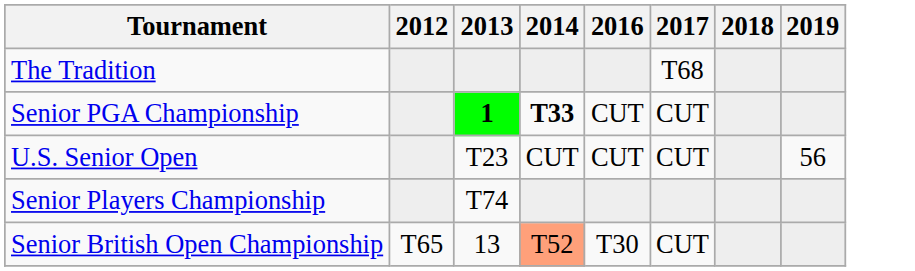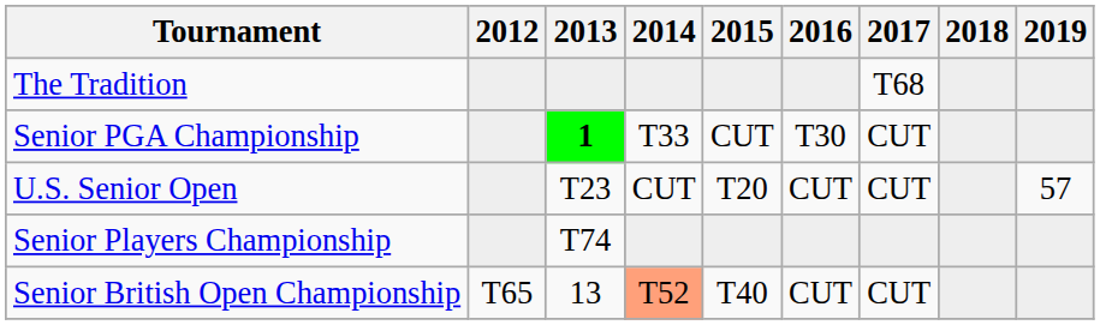 <table class="wikitable" style="font-size:95%;text-align:center;">
 <tr>
 <th>Tournament</th>
 <th>2012</th>
 <th>2013</th>
 <th>2014</th>
+<th>2015</th>
 <th>2016</th>
 <th>2017</th>
 <th>2018</th>
 <th>2019</th>
 </tr>
 <tr>
 <td align=left><a href='#'>The Tradition</a></td>
+<td style="background:#eeeeee;"></td>
 <td style="background:#eeeeee;"></td>
 <td style="background:#eeeeee;"></td>
 <td style="background:#eeeeee;"></td>
 <td style="background:#eeeeee;"></td>
 <td>T68</td>
 <td style="background:#eeeeee;"></td>
 <td style="background:#eeeeee;"></td>
 </tr>
 <tr>
 <td align=left><a href='#'>Senior PGA Championship</a></td>
 <td style="background:#eeeeee;"></td>
 <td style="background:lime;"><strong>1</strong></td>
-<td><strong>T33</strong></td>
+<td>T33</td>
 <td>CUT</td>
+<td>T30</td>
 <td>CUT</td>
 <td style="background:#eeeeee;"></td>
 <td style="background:#eeeeee;"></td>
 </tr>
 <tr>
 <td align=left><a href='#'>U.S. Senior Open</a></td>
 <td style="background:#eeeeee;"></td>
 <td>T23</td>
 <td>CUT</td>
+<td>T20</td>
 <td>CUT</td>
 <td>CUT</td>
 <td style="background:#eeeeee;"></td>
-<td>56</td>
+<td>57</td>
 </tr>
 <tr>
 <td align=left><a href='#'>Senior Players Championship</a></td>
 <td style="background:#eeeeee;"></td>
 <td>T74</td>
+<td style="background:#eeeeee;"></td>
 <td style="background:#eeeeee;"></td>
 <td style="background:#eeeeee;"></td>
 <td style="background:#eeeeee;"></td>
 <td style="background:#eeeeee;"></td>
 <td style="background:#eeeeee;"></td>
 </tr>
 <tr>
 <td align=left><a href='#'>Senior British Open Championship</a></td>
 <td>T65</td>
 <td>13</td>
 <td style="background: lightsalmon;">T52</td>
-<td>T30</td>
+<td>T40</td>
+<td>CUT</td>
 <td>CUT</td>
 <td style="background:#eeeeee;"></td>
 <td style="background:#eeeeee;"></td>
 </tr>
 </table>
